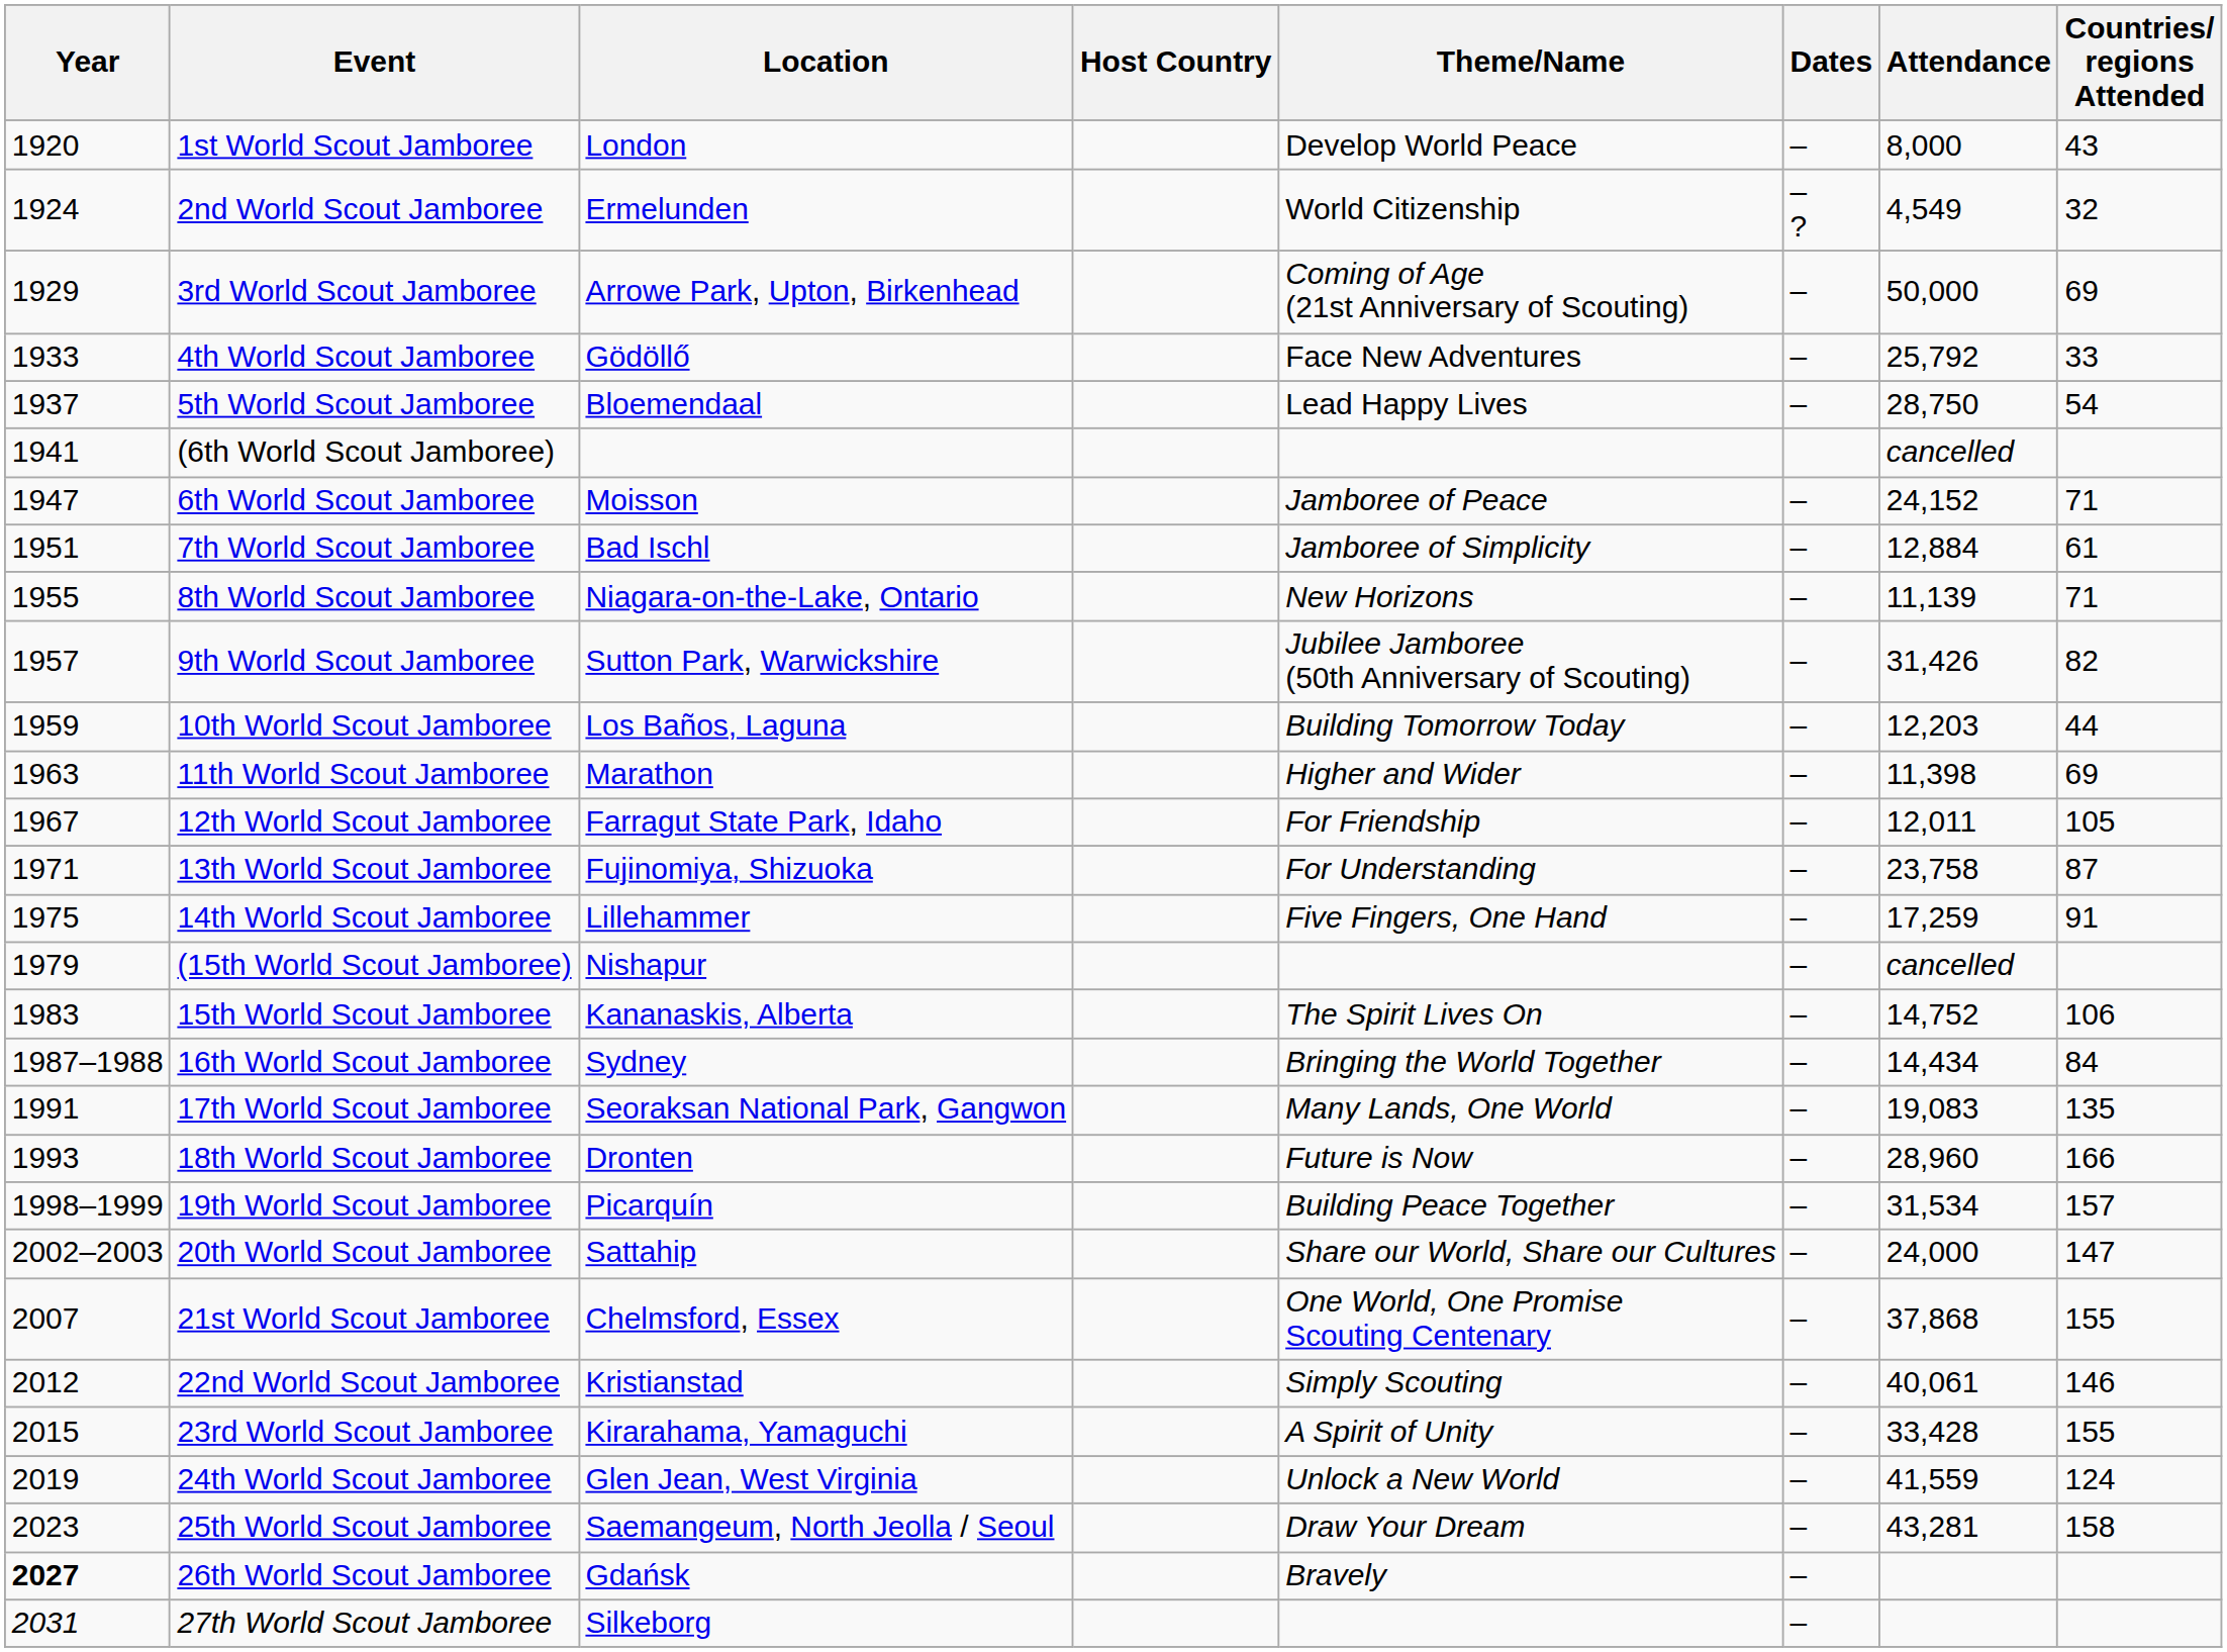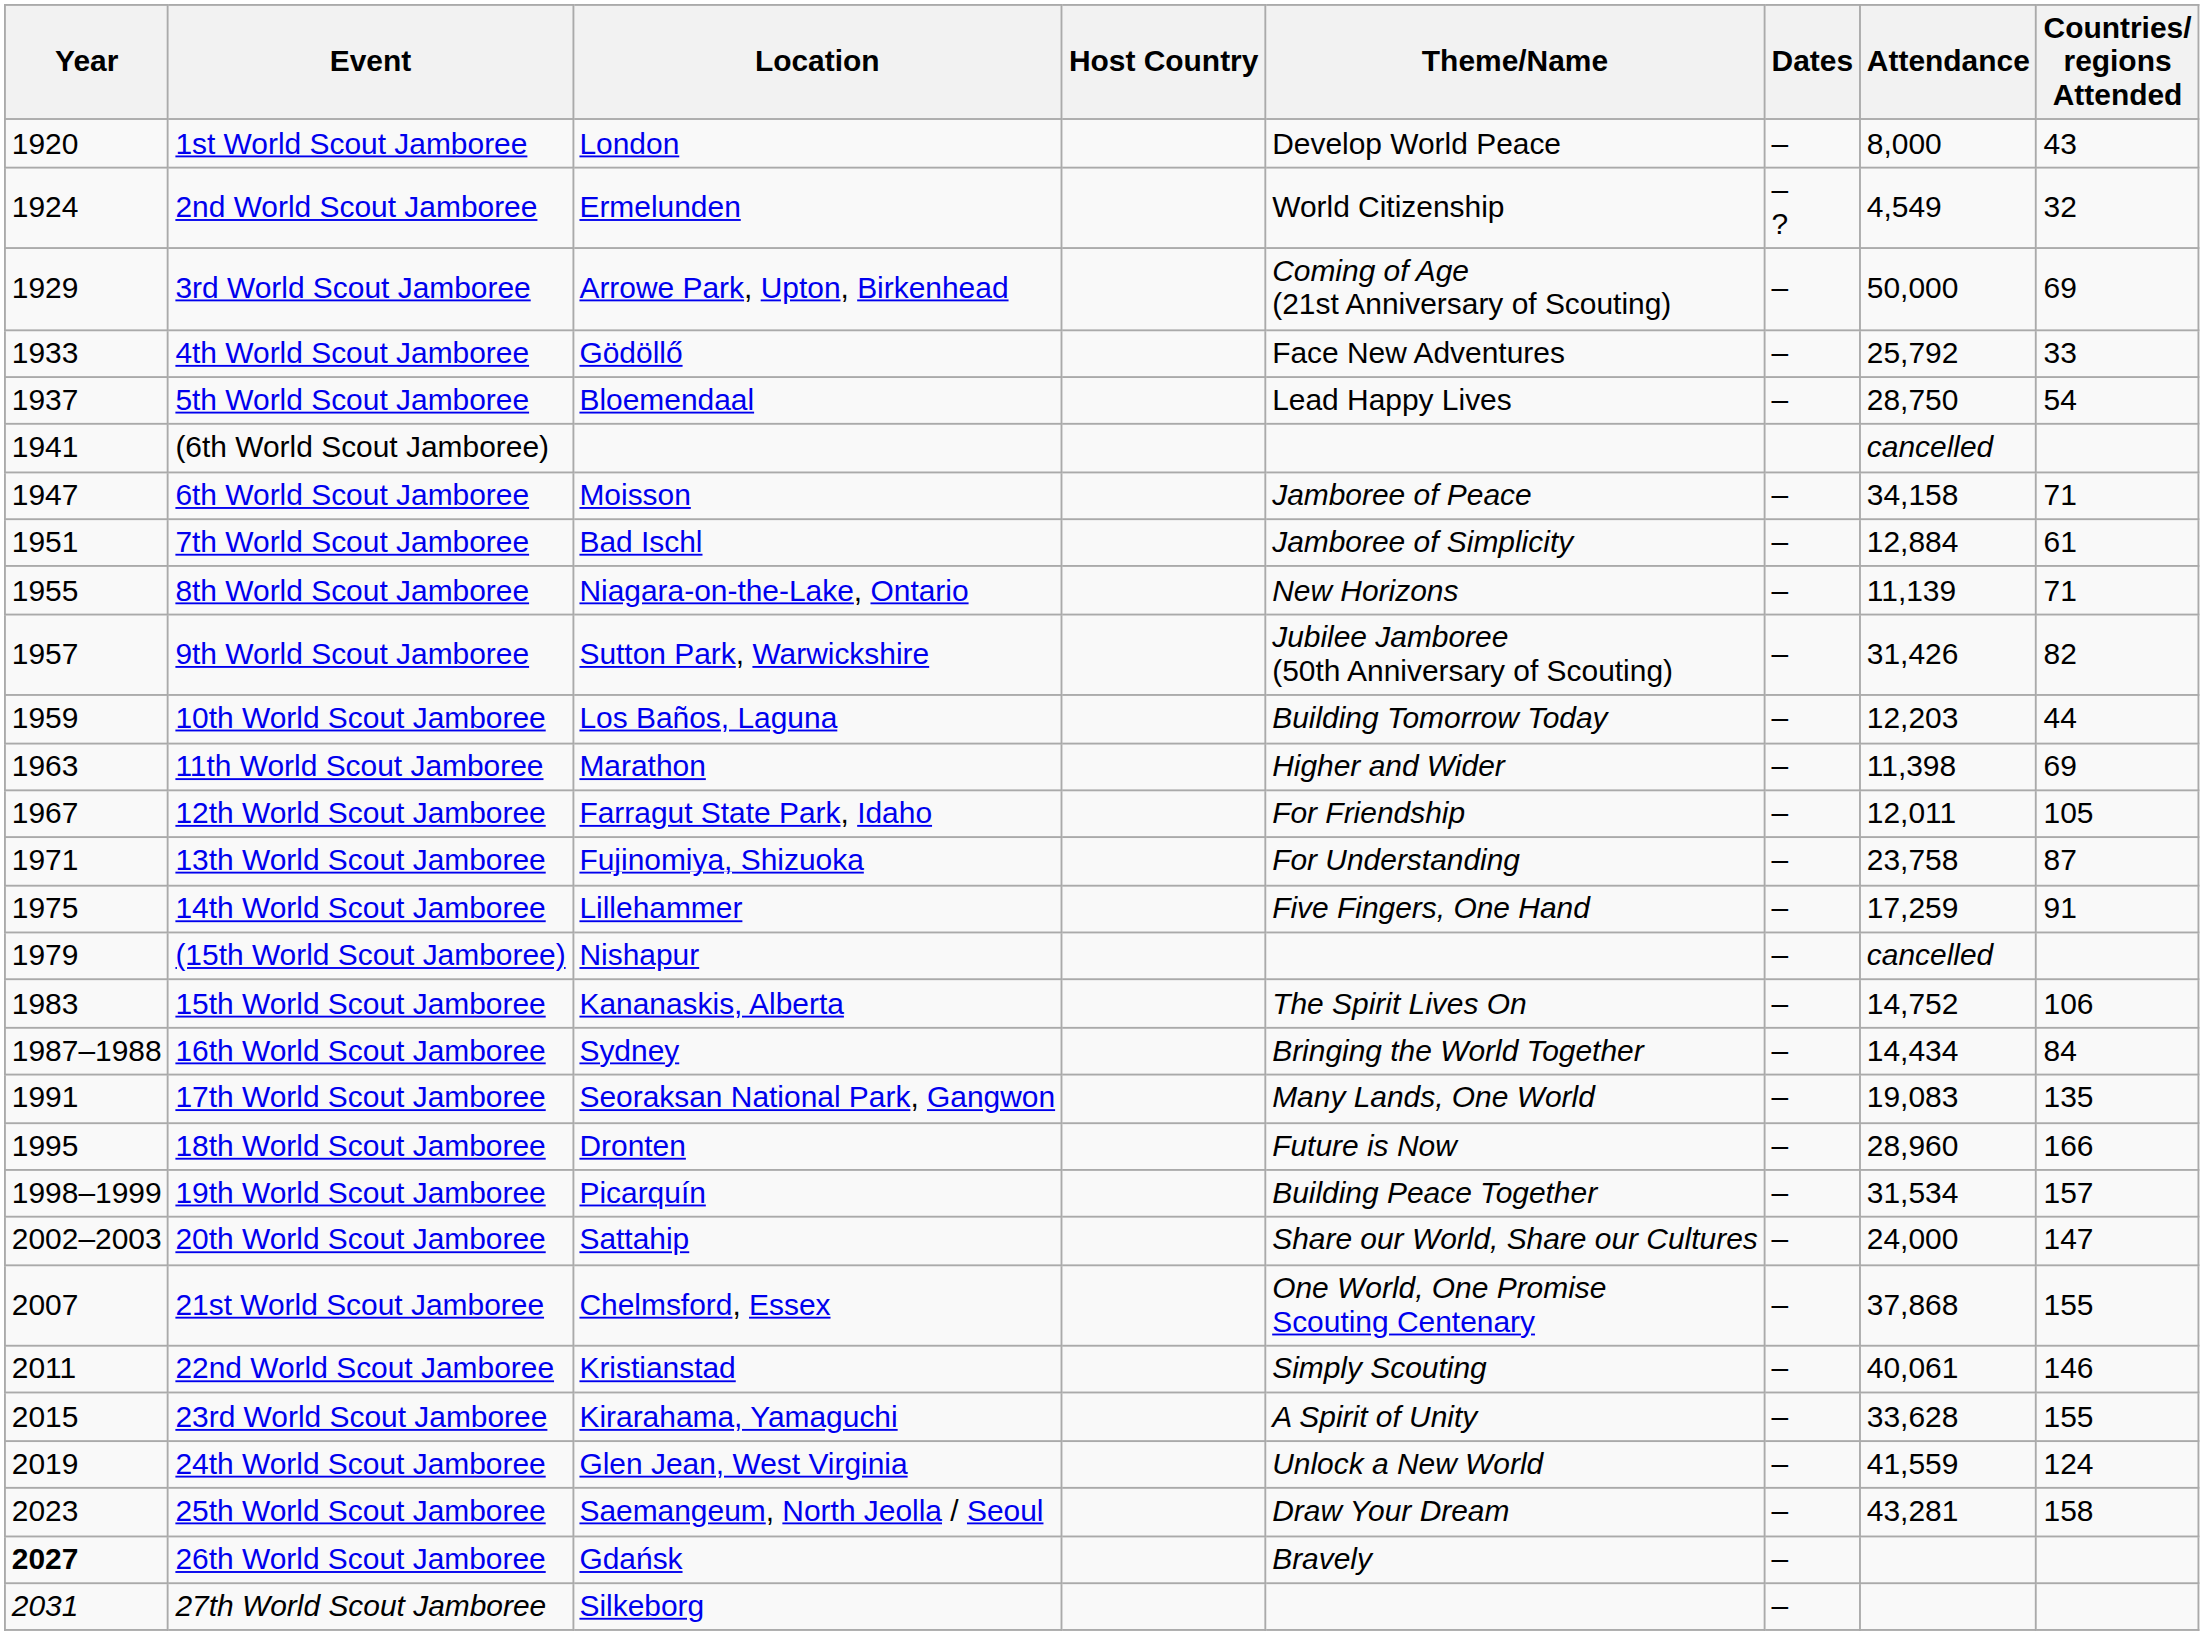 <table class="wikitable" style="text-align:left">
 <tr>
 <th>Year</th>
 <th>Event</th>
 <th>Location</th>
 <th>Host Country</th>
 <th>Theme/Name</th>
 <th>Dates</th>
 <th>Attendance</th>
 <th>Countries/<br>regions<br>Attended</th>
 </tr>
 <tr>
 <td>1920</td>
 <td><a href='#'>1st World Scout Jamboree</a></td>
 <td><a href='#'>London</a></td>
 <td></td>
 <td>Develop World Peace</td>
 <td>–<br></td>
 <td>8,000</td>
 <td>43</td>
 </tr>
 <tr>
 <td>1924</td>
 <td><a href='#'>2nd World Scout Jamboree</a></td>
 <td><a href='#'>Ermelunden</a></td>
 <td></td>
 <td>World Citizenship</td>
 <td>–<br>?</td>
 <td>4,549</td>
 <td>32</td>
 </tr>
 <tr>
 <td>1929</td>
 <td><a href='#'>3rd World Scout Jamboree</a></td>
 <td><a href='#'>Arrowe Park</a>, <a href='#'>Upton</a>, <a href='#'>Birkenhead</a></td>
 <td></td>
 <td><em>Coming of Age</em><br>(21st Anniversary of Scouting)</td>
 <td>–<br></td>
 <td>50,000</td>
 <td>69</td>
 </tr>
 <tr>
 <td>1933</td>
 <td><a href='#'>4th World Scout Jamboree</a></td>
 <td><a href='#'>Gödöllő</a></td>
 <td></td>
 <td>Face New Adventures</td>
 <td>–<br></td>
 <td>25,792</td>
 <td>33</td>
 </tr>
 <tr>
 <td>1937</td>
 <td><a href='#'>5th World Scout Jamboree</a></td>
 <td><a href='#'>Bloemendaal</a></td>
 <td></td>
 <td>Lead Happy Lives</td>
 <td>–<br></td>
 <td>28,750</td>
 <td>54</td>
 </tr>
 <tr>
 <td>1941</td>
 <td>(6th World Scout Jamboree)</td>
 <td></td>
 <td></td>
 <td></td>
 <td></td>
 <td><em>cancelled</em></td>
 <td></td>
 </tr>
 <tr>
 <td>1947</td>
 <td><a href='#'>6th World Scout Jamboree</a></td>
 <td><a href='#'>Moisson</a></td>
 <td></td>
 <td><em>Jamboree of Peace</em></td>
 <td>–<br></td>
-<td>24,152</td>
+<td>34,158</td>
 <td>71</td>
 </tr>
 <tr>
 <td>1951</td>
 <td><a href='#'>7th World Scout Jamboree</a></td>
 <td><a href='#'>Bad Ischl</a></td>
 <td></td>
 <td><em>Jamboree of Simplicity</em></td>
 <td>–<br></td>
 <td>12,884</td>
 <td>61</td>
 </tr>
 <tr>
 <td>1955</td>
 <td><a href='#'>8th World Scout Jamboree</a></td>
 <td><a href='#'>Niagara-on-the-Lake</a>, <a href='#'>Ontario</a></td>
 <td></td>
 <td><em>New Horizons</em></td>
 <td>–<br></td>
 <td>11,139</td>
 <td>71</td>
 </tr>
 <tr>
 <td>1957</td>
 <td><a href='#'>9th World Scout Jamboree</a></td>
 <td><a href='#'>Sutton Park</a>, <a href='#'>Warwickshire</a></td>
 <td></td>
 <td><em>Jubilee Jamboree</em><br>(50th Anniversary of Scouting)</td>
 <td>–<br></td>
 <td>31,426</td>
 <td>82</td>
 </tr>
 <tr>
 <td>1959</td>
 <td><a href='#'>10th World Scout Jamboree</a></td>
 <td><a href='#'>Los Baños, Laguna</a></td>
 <td></td>
 <td><em>Building Tomorrow Today</em></td>
 <td>–<br></td>
 <td>12,203</td>
 <td>44</td>
 </tr>
 <tr>
 <td>1963</td>
 <td><a href='#'>11th World Scout Jamboree</a></td>
 <td><a href='#'>Marathon</a></td>
 <td></td>
 <td><em>Higher and Wider</em></td>
 <td>–<br></td>
 <td>11,398</td>
 <td>69</td>
 </tr>
 <tr>
 <td>1967</td>
 <td><a href='#'>12th World Scout Jamboree</a></td>
 <td><a href='#'>Farragut State Park</a>, <a href='#'>Idaho</a></td>
 <td></td>
 <td><em>For Friendship</em></td>
 <td>–<br></td>
 <td>12,011</td>
 <td>105</td>
 </tr>
 <tr>
 <td>1971</td>
 <td><a href='#'>13th World Scout Jamboree</a></td>
 <td><a href='#'>Fujinomiya, Shizuoka</a></td>
 <td></td>
 <td><em>For Understanding</em></td>
 <td>–<br></td>
 <td>23,758</td>
 <td>87</td>
 </tr>
 <tr>
 <td>1975</td>
 <td><a href='#'>14th World Scout Jamboree</a></td>
 <td><a href='#'>Lillehammer</a></td>
 <td></td>
 <td><em>Five Fingers, One Hand</em></td>
 <td>–<br></td>
 <td>17,259</td>
 <td>91</td>
 </tr>
 <tr>
 <td>1979</td>
 <td><a href='#'>(15th World Scout Jamboree)</a></td>
 <td><a href='#'>Nishapur</a></td>
 <td></td>
 <td></td>
 <td>–<br></td>
 <td><em>cancelled</em></td>
 <td></td>
 </tr>
 <tr>
 <td>1983</td>
 <td><a href='#'>15th World Scout Jamboree</a></td>
 <td><a href='#'>Kananaskis, Alberta</a></td>
 <td></td>
 <td><em>The Spirit Lives On</em></td>
 <td>–<br></td>
 <td>14,752</td>
 <td>106</td>
 </tr>
 <tr>
 <td>1987–1988</td>
 <td><a href='#'>16th World Scout Jamboree</a></td>
 <td><a href='#'>Sydney</a></td>
 <td></td>
 <td><em>Bringing the World Together</em></td>
 <td>–<br></td>
 <td>14,434</td>
 <td>84</td>
 </tr>
 <tr>
 <td>1991</td>
 <td><a href='#'>17th World Scout Jamboree</a></td>
 <td><a href='#'>Seoraksan National Park</a>, <a href='#'>Gangwon</a></td>
 <td></td>
 <td><em>Many Lands, One World</em></td>
 <td>–<br></td>
 <td>19,083</td>
 <td>135</td>
 </tr>
 <tr>
-<td>1993</td>
+<td>1995</td>
 <td><a href='#'>18th World Scout Jamboree</a></td>
 <td><a href='#'>Dronten</a></td>
 <td></td>
 <td><em>Future is Now</em></td>
 <td>–<br></td>
 <td>28,960</td>
 <td>166</td>
 </tr>
 <tr>
 <td>1998–1999</td>
 <td><a href='#'>19th World Scout Jamboree</a></td>
 <td><a href='#'>Picarquín</a></td>
 <td></td>
 <td><em>Building Peace Together</em></td>
 <td>–<br></td>
 <td>31,534</td>
 <td>157</td>
 </tr>
 <tr>
 <td>2002–2003</td>
 <td><a href='#'>20th World Scout Jamboree</a></td>
 <td><a href='#'>Sattahip</a></td>
 <td></td>
 <td><em>Share our World, Share our Cultures</em></td>
 <td>–<br></td>
 <td>24,000</td>
 <td>147</td>
 </tr>
 <tr>
 <td>2007</td>
 <td><a href='#'>21st World Scout Jamboree</a></td>
 <td><a href='#'>Chelmsford</a>, <a href='#'>Essex</a></td>
 <td></td>
 <td><em>One World, One Promise</em><br><a href='#'>Scouting Centenary</a></td>
 <td>–<br></td>
 <td>37,868</td>
 <td>155</td>
 </tr>
 <tr>
-<td>2012</td>
+<td>2011</td>
 <td><a href='#'>22nd World Scout Jamboree</a></td>
 <td><a href='#'>Kristianstad</a></td>
 <td></td>
 <td><em>Simply Scouting</em></td>
 <td>–<br></td>
 <td>40,061</td>
 <td>146</td>
 </tr>
 <tr>
 <td>2015</td>
 <td><a href='#'>23rd World Scout Jamboree</a></td>
 <td><a href='#'>Kirarahama, Yamaguchi</a></td>
 <td></td>
 <td><em>A Spirit of Unity</em></td>
 <td>–<br></td>
-<td>33,428</td>
+<td>33,628</td>
 <td>155</td>
 </tr>
 <tr>
 <td>2019</td>
 <td><a href='#'>24th World Scout Jamboree</a></td>
 <td><a href='#'>Glen Jean, West Virginia</a></td>
 <td></td>
 <td><em>Unlock a New World</em></td>
 <td>–<br></td>
 <td>41,559</td>
 <td>124</td>
 </tr>
 <tr>
 <td>2023</td>
 <td><a href='#'>25th World Scout Jamboree</a></td>
 <td><a href='#'>Saemangeum</a>, <a href='#'>North Jeolla</a> / <a href='#'>Seoul</a></td>
 <td></td>
 <td><em>Draw Your Dream</em></td>
 <td>–<br></td>
 <td>43,281</td>
 <td>158</td>
 </tr>
 <tr>
 <td><strong>2027</strong></td>
 <td><a href='#'>26th World Scout Jamboree</a></td>
 <td><a href='#'>Gdańsk</a></td>
 <td></td>
 <td><em>Bravely</em></td>
 <td>–<br> </td>
 <td></td>
 <td></td>
 </tr>
 <tr>
 <td><em>2031</em></td>
 <td><em>27th World Scout Jamboree</em></td>
 <td><a href='#'>Silkeborg</a></td>
 <td> </td>
 <td></td>
 <td>–<br></td>
 <td></td>
 <td></td>
 </tr>
 </table>
